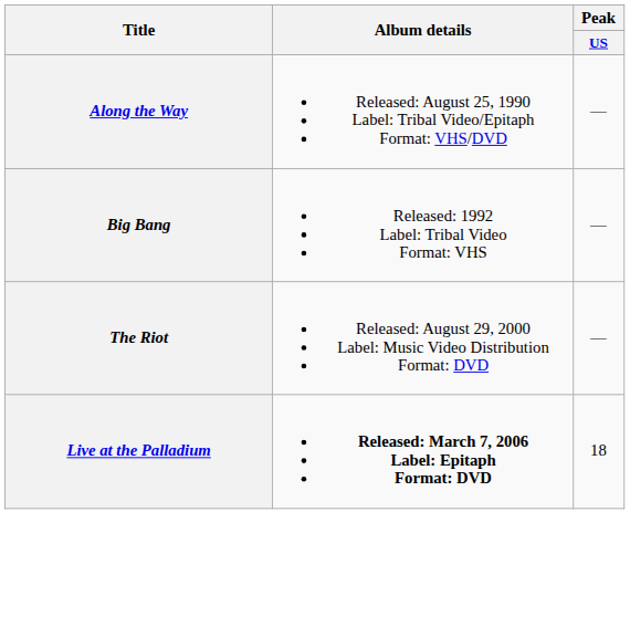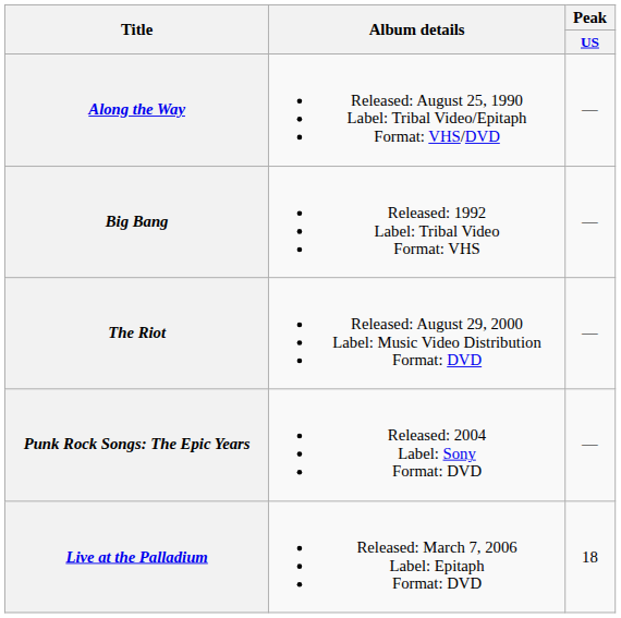 <table class="wikitable plainrowheaders" style="text-align:center;">
 <tr>
 <th scope="col" rowspan="2" style="width:16em;">Title</th>
 <th scope="col" rowspan="2" style="width:18em;">Album details</th>
 <th scope="col" colspan="1">Peak</th>
 </tr>
 <tr>
 <th scope="col" style="width:3em;font-size:90%;"><a href='#'>US</a><br></th>
 </tr>
 <tr>
 <th scope="row"><em><a href='#'>Along the Way</a></em></th>
 <td><br><ul><li>Released: August 25, 1990</li><li>Label: Tribal Video/Epitaph</li><li>Format: <a href='#'>VHS</a>/<a href='#'>DVD</a></li></ul></td>
 <td>—</td>
 </tr>
 <tr>
 <th scope="row"><em>Big Bang</em></th>
 <td><br><ul><li>Released: 1992</li><li>Label: Tribal Video</li><li>Format: VHS</li></ul></td>
 <td>—</td>
 </tr>
 <tr>
 <th scope="row"><em>The Riot</em></th>
 <td><br><ul><li>Released: August 29, 2000</li><li>Label: Music Video Distribution</li><li>Format: <a href='#'>DVD</a></li></ul></td>
 <td>—</td>
 </tr>
 <tr>
+<th scope="row"><em>Punk Rock Songs: The Epic Years</em></th>
+<td><br><ul><li>Released: 2004</li><li>Label: <a href='#'>Sony</a></li><li>Format: DVD</li></ul></td>
+<td>—</td>
+</tr>
+<tr>
 <th scope="row"><em><a href='#'>Live at the Palladium</a></em></th>
-<td><strong><br><ul><li>Released: March 7, 2006</li><li>Label: Epitaph</li><li>Format: DVD</li></ul></strong></td>
+<td><br><ul><li>Released: March 7, 2006</li><li>Label: Epitaph</li><li>Format: DVD</li></ul></td>
 <td>18</td>
 </tr>
 </table>
